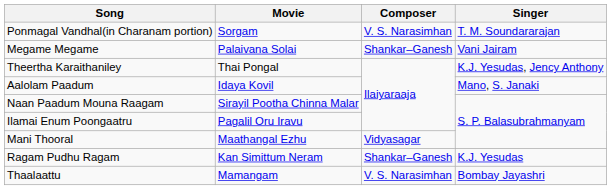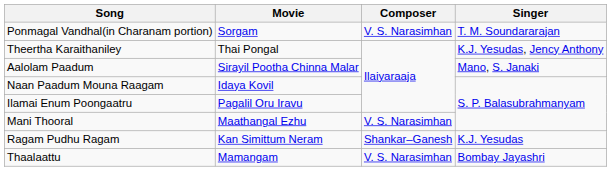 <table class="wikitable sortable">
 <tr>
 <th>Song</th>
 <th>Movie</th>
 <th>Composer</th>
 <th>Singer</th>
 </tr>
 <tr>
 <td>Ponmagal Vandhal(in Charanam portion)</td>
 <td><a href='#'>Sorgam</a></td>
 <td><a href='#'>V. S. Narasimhan</a></td>
 <td><a href='#'>T. M. Soundararajan</a></td>
 </tr>
 <tr>
-<td>Megame Megame</td>
-<td><a href='#'>Palaivana Solai</a></td>
-<td><a href='#'>Shankar–Ganesh</a></td>
-<td><a href='#'>Vani Jairam</a></td>
-</tr>
-<tr>
 <td>Theertha Karaithaniley</td>
 <td>Thai Pongal</td>
 <td rowspan=4><a href='#'>Ilaiyaraaja</a></td>
 <td><a href='#'>K.J. Yesudas</a>, <a href='#'>Jency Anthony</a></td>
 </tr>
 <tr>
 <td>Aalolam Paadum</td>
-<td><a href='#'>Idaya Kovil</a></td>
+<td><a href='#'>Sirayil Pootha Chinna Malar</a></td>
 <td><a href='#'>Mano</a>, <a href='#'>S. Janaki</a></td>
 </tr>
 <tr>
 <td>Naan Paadum Mouna Raagam</td>
-<td><a href='#'>Sirayil Pootha Chinna Malar</a></td>
+<td><a href='#'>Idaya Kovil</a></td>
 <td rowspan=3><a href='#'>S. P. Balasubrahmanyam</a></td>
 </tr>
 <tr>
 <td>Ilamai Enum Poongaatru</td>
 <td><a href='#'>Pagalil Oru Iravu</a></td>
 </tr>
 <tr>
 <td>Mani Thooral</td>
 <td><a href='#'>Maathangal Ezhu</a></td>
-<td><a href='#'>Vidyasagar</a></td>
+<td><a href='#'>V. S. Narasimhan</a></td>
 </tr>
 <tr>
 <td>Ragam Pudhu Ragam</td>
 <td><a href='#'>Kan Simittum Neram</a></td>
 <td><a href='#'>Shankar–Ganesh</a></td>
 <td><a href='#'>K.J. Yesudas</a></td>
 </tr>
 <tr>
 <td>Thaalaattu</td>
 <td><a href='#'>Mamangam</a></td>
 <td><a href='#'>V. S. Narasimhan</a></td>
 <td><a href='#'>Bombay Jayashri</a></td>
 </tr>
 </table>
